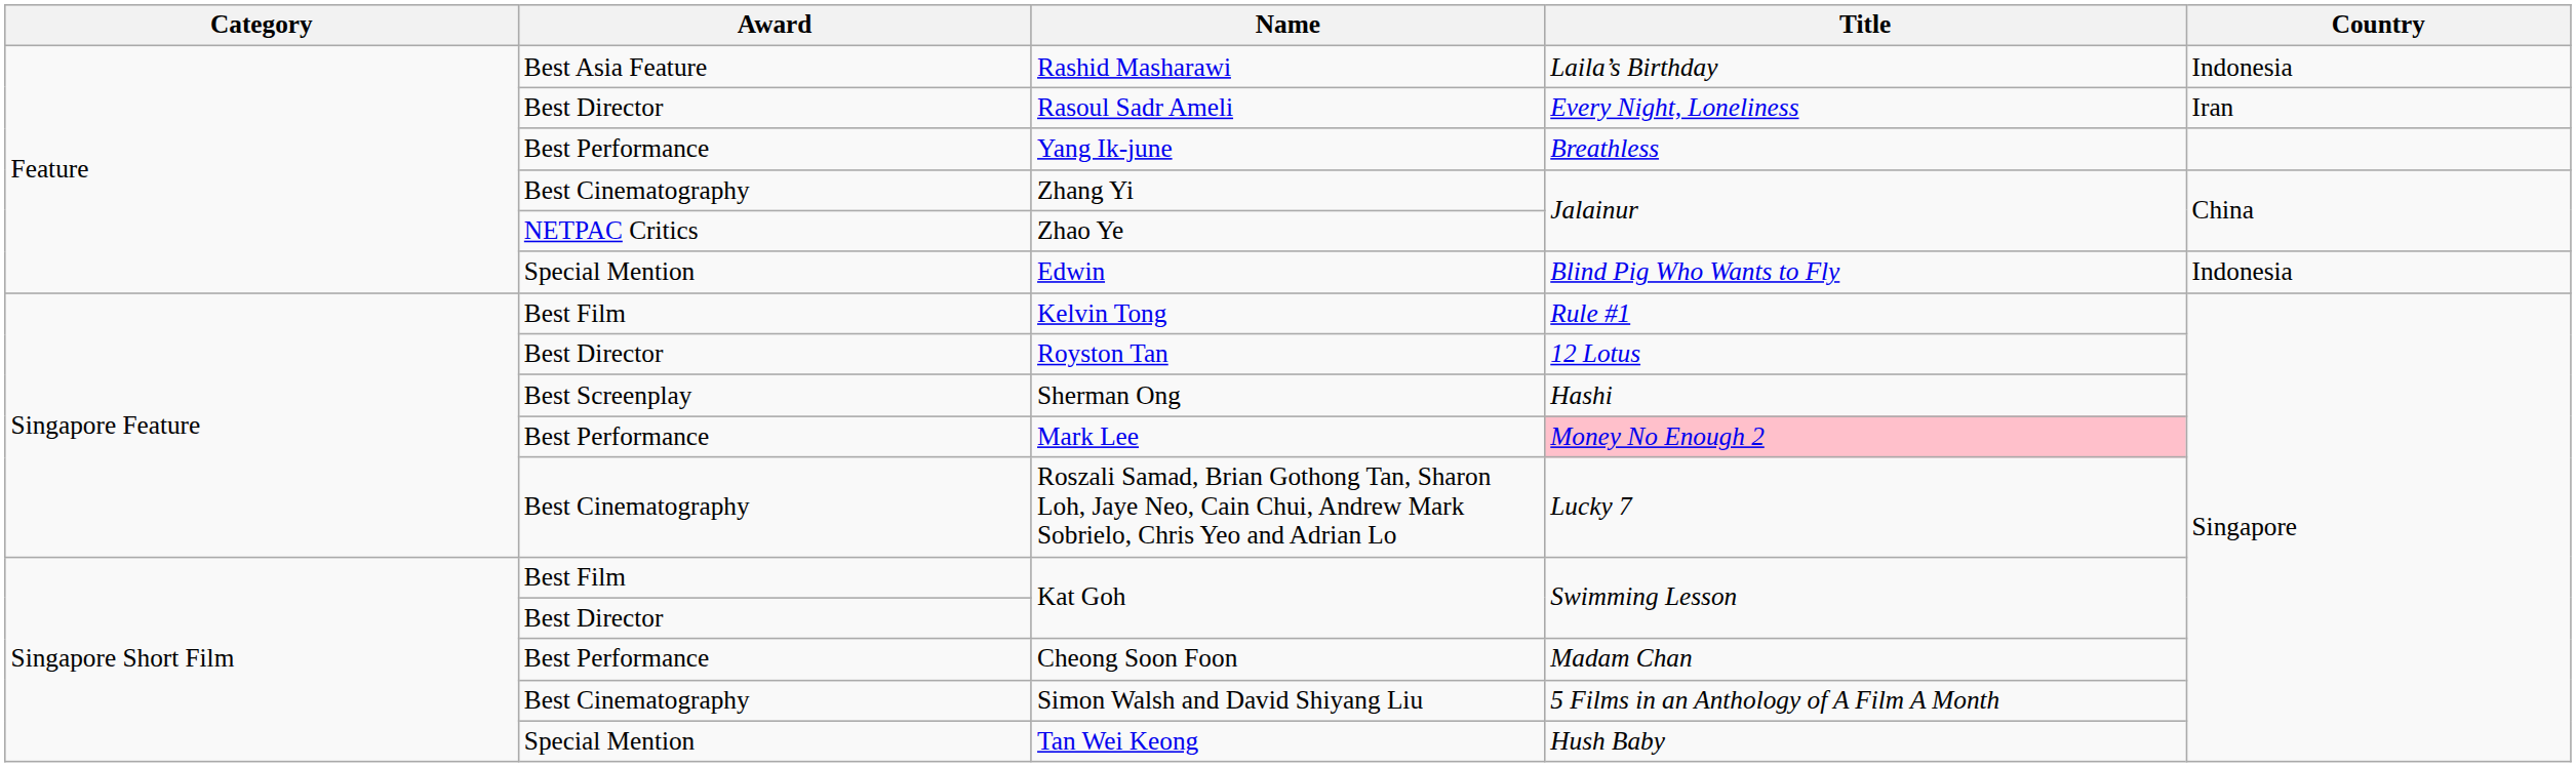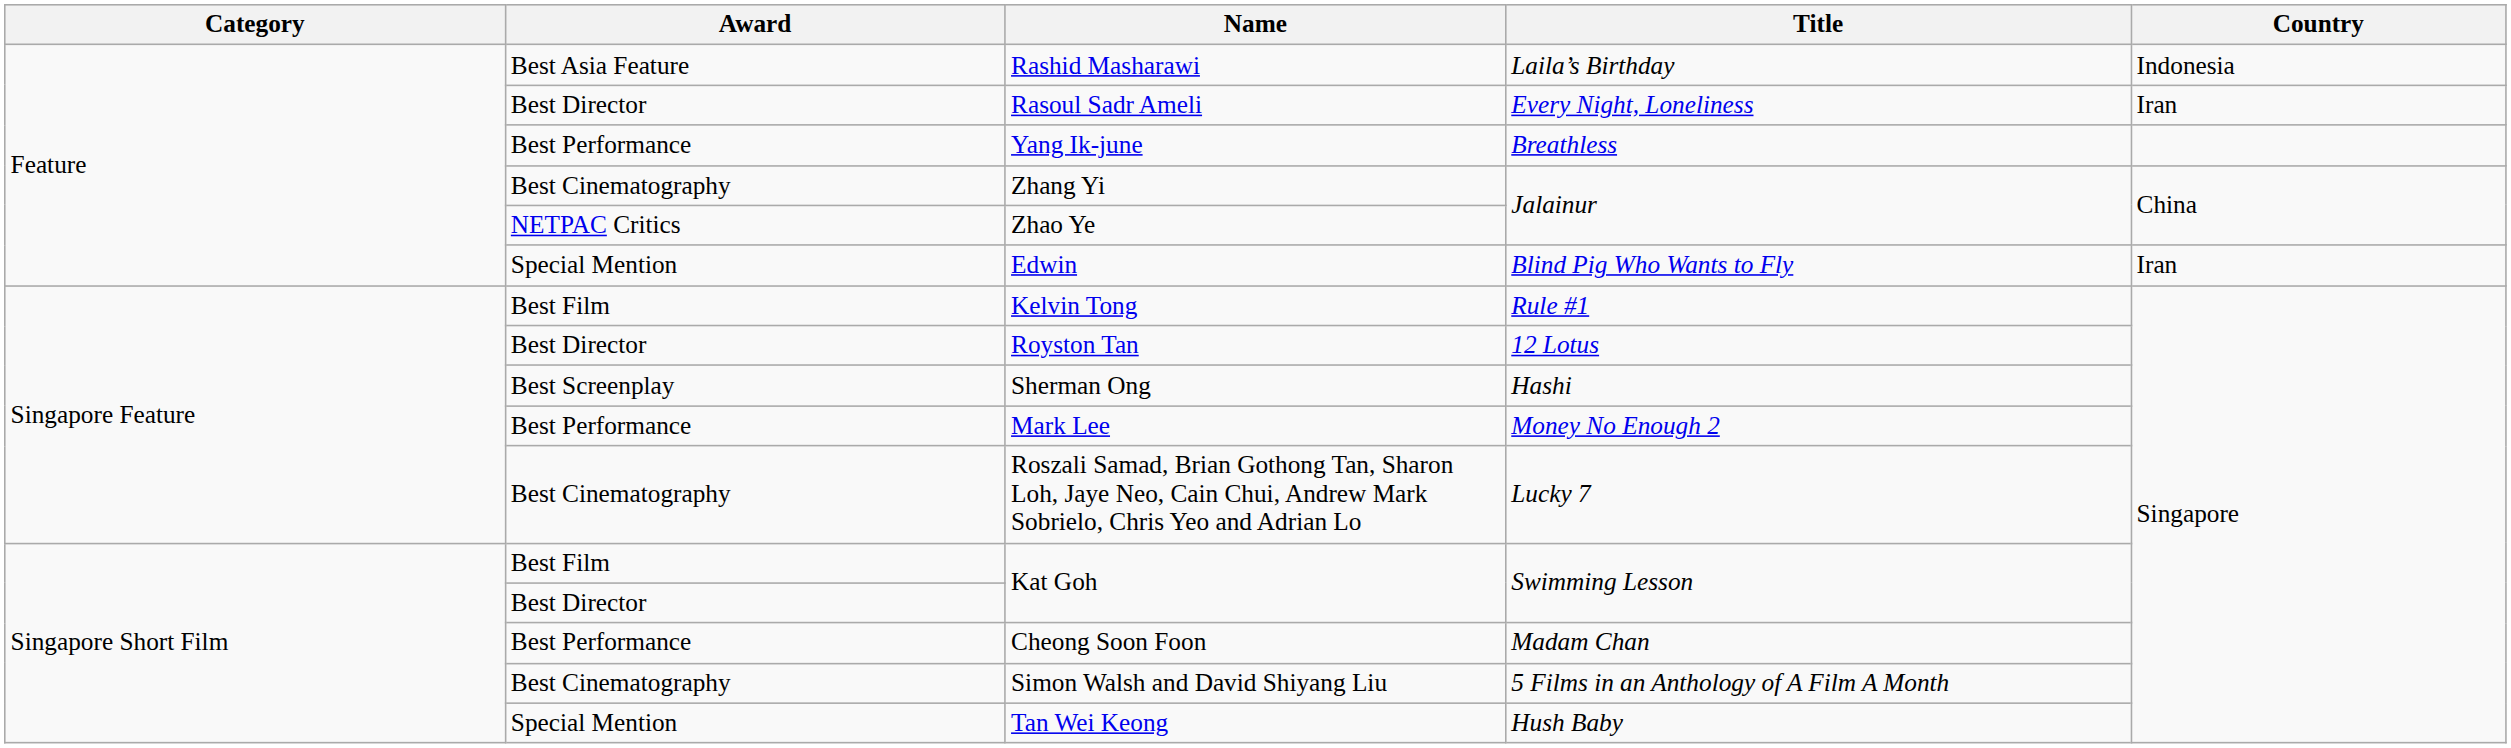 <table class="wikitable" width="100%">
 <tr>
 <th width="20%" scope="col">Category</th>
 <th width="20%" scope="col">Award</th>
 <th width="20%" scope="col">Name</th>
 <th width="25%" scope="col">Title</th>
 <th width="15%" scope="col">Country</th>
 </tr>
 <tr>
 <td rowspan="6">Feature</td>
 <td>Best Asia Feature</td>
 <td><a href='#'>Rashid Masharawi</a></td>
 <td><em>Laila’s Birthday</em></td>
 <td>Indonesia</td>
 </tr>
 <tr>
 <td>Best Director</td>
 <td><a href='#'>Rasoul Sadr Ameli</a></td>
 <td><em><a href='#'>Every Night, Loneliness</a></em></td>
 <td>Iran</td>
 </tr>
 <tr>
 <td>Best Performance</td>
 <td><a href='#'>Yang Ik-june</a></td>
 <td><em><a href='#'>Breathless</a></em></td>
 <td></td>
 </tr>
 <tr>
 <td>Best Cinematography</td>
 <td>Zhang Yi</td>
 <td rowspan="2"><em>Jalainur</em></td>
 <td rowspan="2">China</td>
 </tr>
 <tr>
 <td><a href='#'>NETPAC</a> Critics</td>
 <td>Zhao Ye</td>
 </tr>
 <tr>
 <td>Special Mention</td>
 <td><a href='#'>Edwin</a></td>
 <td><em><a href='#'>Blind Pig Who Wants to Fly</a></em></td>
-<td>Indonesia</td>
+<td>Iran</td>
 </tr>
 <tr>
 <td rowspan="5">Singapore Feature</td>
 <td>Best Film</td>
 <td><a href='#'>Kelvin Tong</a></td>
 <td><em><a href='#'>Rule #1</a></em></td>
 <td rowspan="10">Singapore</td>
 </tr>
 <tr>
 <td>Best Director</td>
 <td><a href='#'>Royston Tan</a></td>
 <td><em><a href='#'>12 Lotus</a></em></td>
 </tr>
 <tr>
 <td>Best Screenplay</td>
 <td>Sherman Ong</td>
 <td><em>Hashi</em></td>
 </tr>
 <tr>
 <td>Best Performance</td>
 <td><a href='#'>Mark Lee</a></td>
-<td style="background: pink;"><em><a href='#'>Money No Enough 2</a></em></td>
+<td><em><a href='#'>Money No Enough 2</a></em></td>
 </tr>
 <tr>
 <td>Best Cinematography</td>
 <td>Roszali Samad, Brian Gothong Tan, Sharon Loh, Jaye Neo, Cain Chui, Andrew Mark Sobrielo, Chris Yeo and Adrian Lo</td>
 <td><em>Lucky 7</em></td>
 </tr>
 <tr>
 <td rowspan="5">Singapore Short Film</td>
 <td>Best Film</td>
 <td rowspan="2">Kat Goh</td>
 <td rowspan="2"><em>Swimming Lesson</em></td>
 </tr>
 <tr>
 <td>Best Director</td>
 </tr>
 <tr>
 <td>Best Performance</td>
 <td>Cheong Soon Foon</td>
 <td><em>Madam Chan</em></td>
 </tr>
 <tr>
 <td>Best Cinematography</td>
 <td>Simon Walsh and David Shiyang Liu</td>
 <td><em>5 Films in an Anthology of A Film A Month</em></td>
 </tr>
 <tr>
 <td>Special Mention</td>
 <td><a href='#'>Tan Wei Keong</a></td>
 <td><em>Hush Baby</em></td>
 </tr>
 </table>
